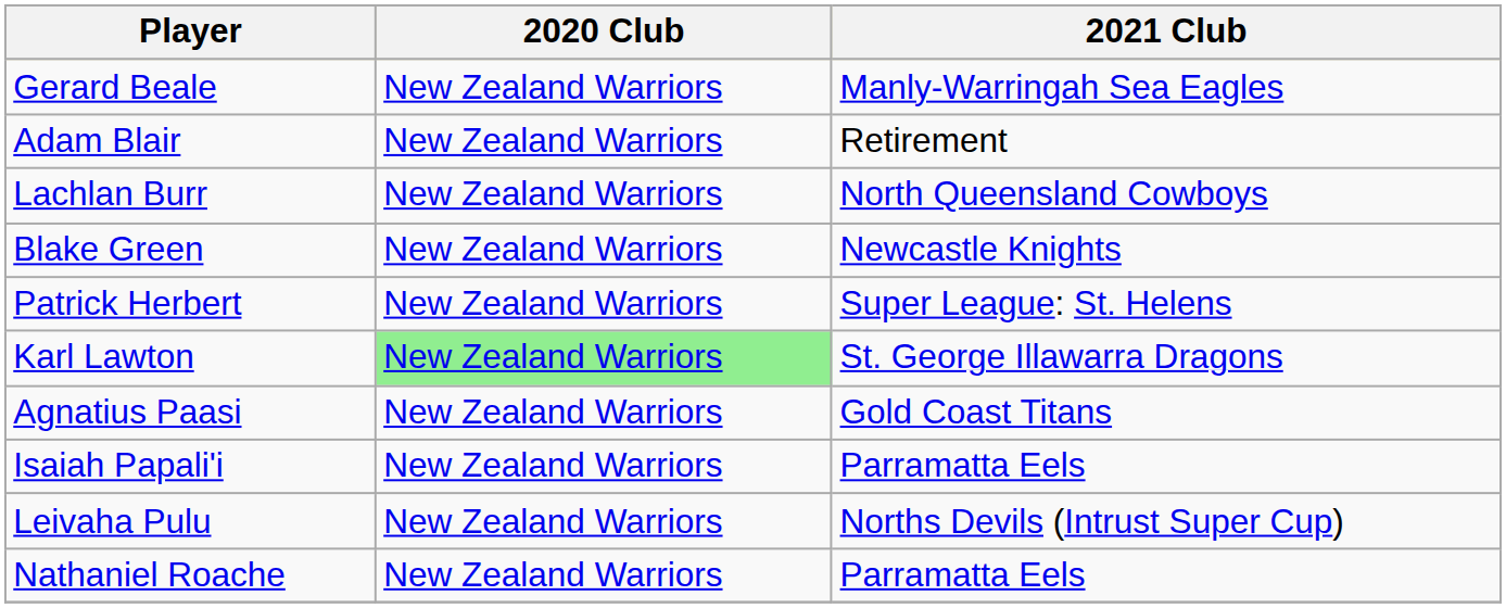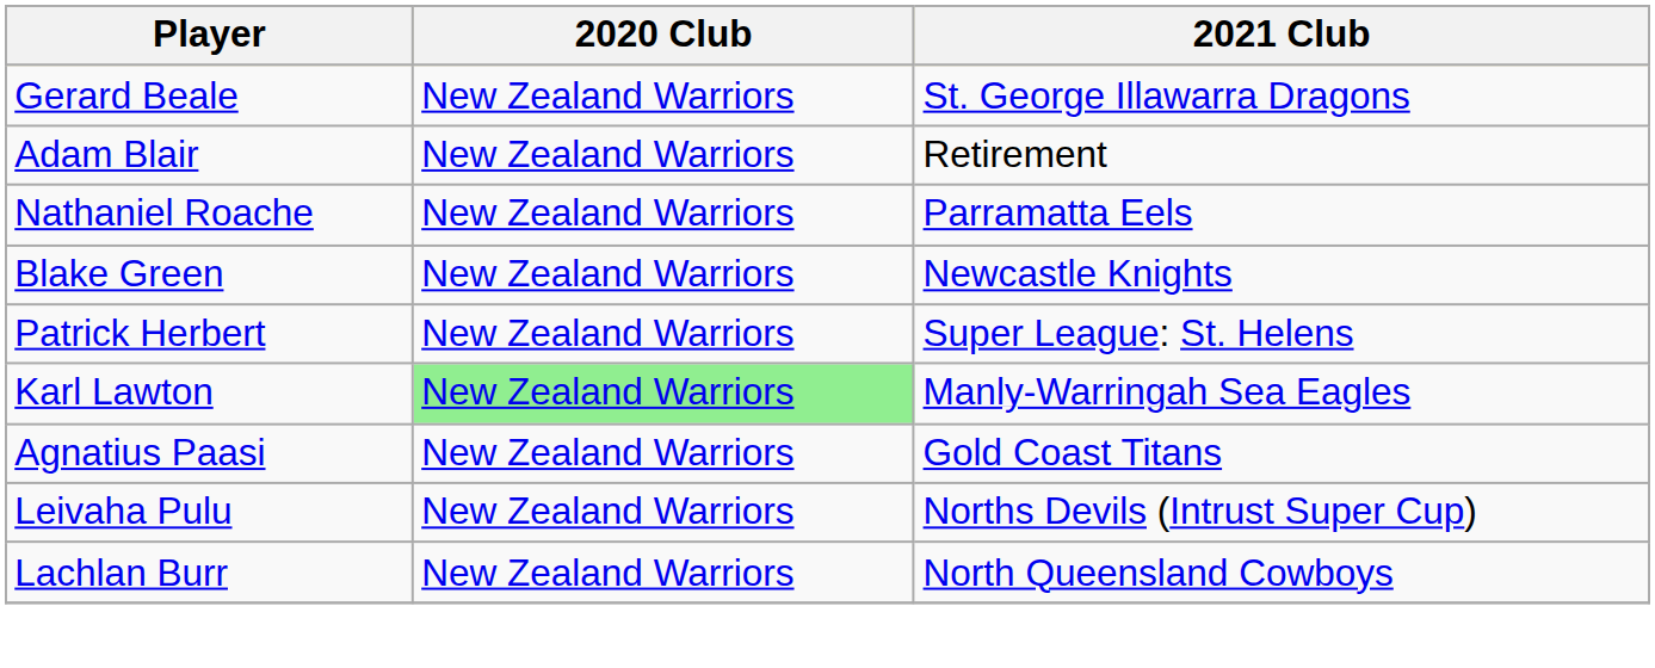 <table class="wikitable sortable" style="width:700px;">
 <tr bgcolor=#bdb76b>
 <th>Player</th>
 <th>2020 Club</th>
 <th>2021 Club</th>
 </tr>
 <tr>
 <td data-sort-value="Beale, Gerard"><a href='#'>Gerard Beale</a></td>
 <td> <a href='#'>New Zealand Warriors</a></td>
-<td> <a href='#'>Manly-Warringah Sea Eagles</a></td>
+<td> <a href='#'>St. George Illawarra Dragons</a></td>
 </tr>
 <tr>
 <td data-sort-value="Blair, Adam"><a href='#'>Adam Blair</a></td>
 <td> <a href='#'>New Zealand Warriors</a></td>
 <td>Retirement</td>
 </tr>
 <tr>
-<td data-sort-value="Burr, Lachlan"><a href='#'>Lachlan Burr</a></td>
+<td data-sort-value="Roache, Nathaniel"><a href='#'>Nathaniel Roache</a></td>
 <td> <a href='#'>New Zealand Warriors</a></td>
-<td> <a href='#'>North Queensland Cowboys</a></td>
+<td> <a href='#'>Parramatta Eels</a></td>
 </tr>
 <tr>
 <td data-sort-value="Green, Blake"><a href='#'>Blake Green</a></td>
 <td> <a href='#'>New Zealand Warriors</a></td>
 <td> <a href='#'>Newcastle Knights</a></td>
 </tr>
 <tr>
 <td data-sort-value="Herbert, Patrick"><a href='#'>Patrick Herbert</a></td>
 <td> <a href='#'>New Zealand Warriors</a></td>
 <td> <a href='#'>Super League</a>: <a href='#'>St. Helens</a></td>
 </tr>
 <tr>
 <td data-sort-value="Lawton, Karl"><a href='#'>Karl Lawton</a></td>
 <td style="background: lightgreen;"> <a href='#'>New Zealand Warriors</a></td>
-<td> <a href='#'>St. George Illawarra Dragons</a></td>
+<td> <a href='#'>Manly-Warringah Sea Eagles</a></td>
 </tr>
 <tr>
 <td data-sort-value="Paasi, Agnatius"><a href='#'>Agnatius Paasi</a></td>
 <td> <a href='#'>New Zealand Warriors</a></td>
 <td> <a href='#'>Gold Coast Titans</a></td>
 </tr>
 <tr>
-<td data-sort-value="Papali'i, Isaiah"><a href='#'>Isaiah Papali'i</a></td>
-<td> <a href='#'>New Zealand Warriors</a></td>
-<td> <a href='#'>Parramatta Eels</a></td>
-</tr>
-<tr>
 <td data-sort-value="Pulu, Leivaha"><a href='#'>Leivaha Pulu</a></td>
 <td> <a href='#'>New Zealand Warriors</a></td>
 <td><a href='#'>Norths Devils</a> (<a href='#'>Intrust Super Cup</a>)</td>
 </tr>
 <tr>
-<td data-sort-value="Roache, Nathaniel"><a href='#'>Nathaniel Roache</a></td>
+<td data-sort-value="Burr, Lachlan"><a href='#'>Lachlan Burr</a></td>
 <td> <a href='#'>New Zealand Warriors</a></td>
-<td> <a href='#'>Parramatta Eels</a></td>
+<td> <a href='#'>North Queensland Cowboys</a></td>
 </tr>
 <tr>
 </tr>
 </table>
